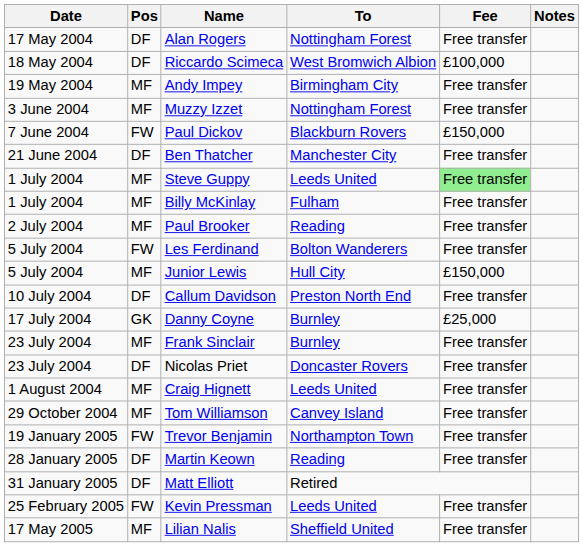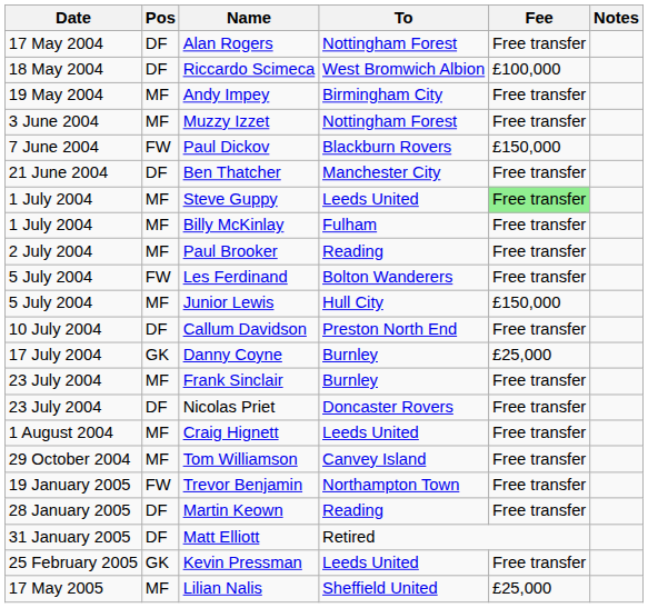 <table class="wikitable">
 <tr>
 <th>Date</th>
 <th>Pos</th>
 <th>Name</th>
 <th>To</th>
 <th>Fee</th>
 <th>Notes</th>
 </tr>
 <tr>
 <td>17 May 2004</td>
 <td>DF</td>
 <td> <a href='#'>Alan Rogers</a></td>
 <td> <a href='#'>Nottingham Forest</a></td>
 <td>Free transfer</td>
 <td></td>
 </tr>
 <tr>
 <td>18 May 2004</td>
 <td>DF</td>
 <td> <a href='#'>Riccardo Scimeca</a></td>
 <td> <a href='#'>West Bromwich Albion</a></td>
 <td>£100,000</td>
 <td></td>
 </tr>
 <tr>
 <td>19 May 2004</td>
 <td>MF</td>
 <td> <a href='#'>Andy Impey</a></td>
 <td> <a href='#'>Birmingham City</a></td>
 <td>Free transfer</td>
 <td></td>
 </tr>
 <tr>
 <td>3 June 2004</td>
 <td>MF</td>
 <td> <a href='#'>Muzzy Izzet</a></td>
 <td> <a href='#'>Nottingham Forest</a></td>
 <td>Free transfer</td>
 <td></td>
 </tr>
 <tr>
 <td>7 June 2004</td>
 <td>FW</td>
 <td> <a href='#'>Paul Dickov</a></td>
 <td> <a href='#'>Blackburn Rovers</a></td>
 <td>£150,000</td>
 <td></td>
 </tr>
 <tr>
 <td>21 June 2004</td>
 <td>DF</td>
 <td> <a href='#'>Ben Thatcher</a></td>
 <td> <a href='#'>Manchester City</a></td>
 <td>Free transfer</td>
 <td></td>
 </tr>
 <tr>
 <td>1 July 2004</td>
 <td>MF</td>
 <td> <a href='#'>Steve Guppy</a></td>
 <td> <a href='#'>Leeds United</a></td>
 <td style="background: lightgreen;">Free transfer</td>
 <td></td>
 </tr>
 <tr>
 <td>1 July 2004</td>
 <td>MF</td>
 <td> <a href='#'>Billy McKinlay</a></td>
 <td> <a href='#'>Fulham</a></td>
 <td>Free transfer</td>
 <td></td>
 </tr>
 <tr>
 <td>2 July 2004</td>
 <td>MF</td>
 <td> <a href='#'>Paul Brooker</a></td>
 <td> <a href='#'>Reading</a></td>
 <td>Free transfer</td>
 <td></td>
 </tr>
 <tr>
 <td>5 July 2004</td>
 <td>FW</td>
 <td> <a href='#'>Les Ferdinand</a></td>
 <td> <a href='#'>Bolton Wanderers</a></td>
 <td>Free transfer</td>
 <td></td>
 </tr>
 <tr>
 <td>5 July 2004</td>
 <td>MF</td>
 <td> <a href='#'>Junior Lewis</a></td>
 <td> <a href='#'>Hull City</a></td>
 <td>£150,000</td>
 <td></td>
 </tr>
 <tr>
 <td>10 July 2004</td>
 <td>DF</td>
 <td> <a href='#'>Callum Davidson</a></td>
 <td> <a href='#'>Preston North End</a></td>
 <td>Free transfer</td>
 <td></td>
 </tr>
 <tr>
 <td>17 July 2004</td>
 <td>GK</td>
 <td> <a href='#'>Danny Coyne</a></td>
 <td> <a href='#'>Burnley</a></td>
 <td>£25,000</td>
 <td></td>
 </tr>
 <tr>
 <td>23 July 2004</td>
 <td>MF</td>
 <td> <a href='#'>Frank Sinclair</a></td>
 <td> <a href='#'>Burnley</a></td>
 <td>Free transfer</td>
 <td></td>
 </tr>
 <tr>
 <td>23 July 2004</td>
 <td>DF</td>
 <td> Nicolas Priet</td>
 <td> <a href='#'>Doncaster Rovers</a></td>
 <td>Free transfer</td>
 <td></td>
 </tr>
 <tr>
 <td>1 August 2004</td>
 <td>MF</td>
 <td> <a href='#'>Craig Hignett</a></td>
 <td> <a href='#'>Leeds United</a></td>
 <td>Free transfer</td>
 <td></td>
 </tr>
 <tr>
 <td>29 October 2004</td>
 <td>MF</td>
 <td> <a href='#'>Tom Williamson</a></td>
 <td> <a href='#'>Canvey Island</a></td>
 <td>Free transfer</td>
 <td></td>
 </tr>
 <tr>
 <td>19 January 2005</td>
 <td>FW</td>
 <td> <a href='#'>Trevor Benjamin</a></td>
 <td> <a href='#'>Northampton Town</a></td>
 <td>Free transfer</td>
 <td></td>
 </tr>
 <tr>
 <td>28 January 2005</td>
 <td>DF</td>
 <td> <a href='#'>Martin Keown</a></td>
 <td> <a href='#'>Reading</a></td>
 <td>Free transfer</td>
 <td></td>
 </tr>
 <tr>
 <td>31 January 2005</td>
 <td>DF</td>
 <td> <a href='#'>Matt Elliott</a></td>
 <td colspan="2">Retired</td>
 <td></td>
 </tr>
 <tr>
 <td>25 February 2005</td>
-<td>FW</td>
+<td>GK</td>
 <td> <a href='#'>Kevin Pressman</a></td>
 <td> <a href='#'>Leeds United</a></td>
 <td>Free transfer</td>
 <td></td>
 </tr>
 <tr>
 <td>17 May 2005</td>
 <td>MF</td>
 <td> <a href='#'>Lilian Nalis</a></td>
 <td> <a href='#'>Sheffield United</a></td>
-<td>Free transfer</td>
+<td>£25,000</td>
 <td></td>
 </tr>
 </table>
